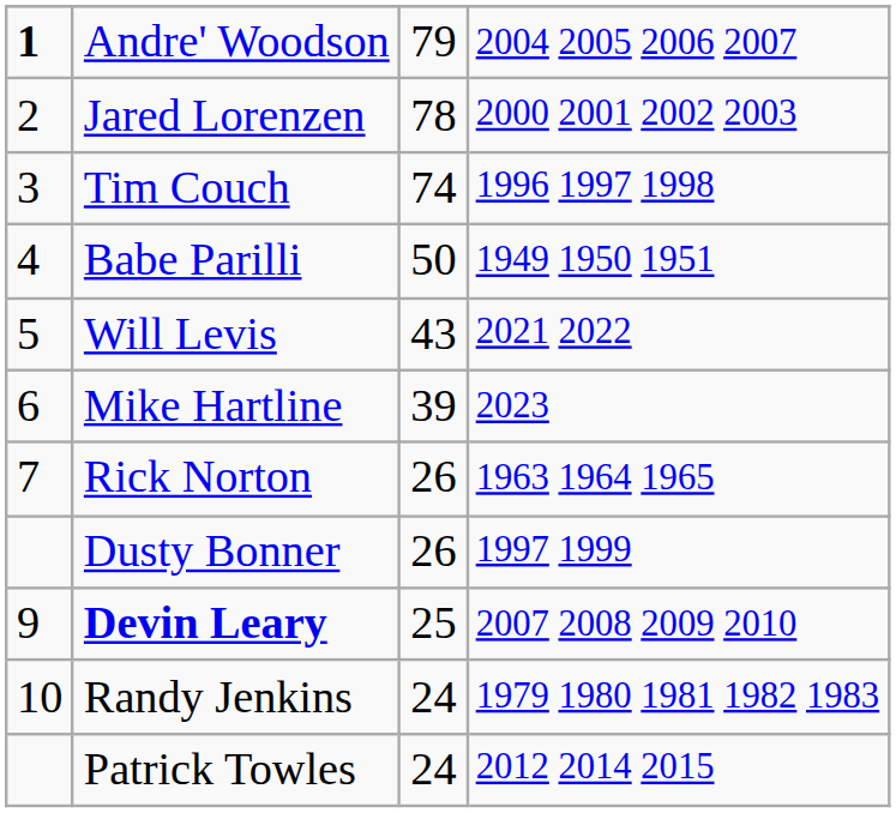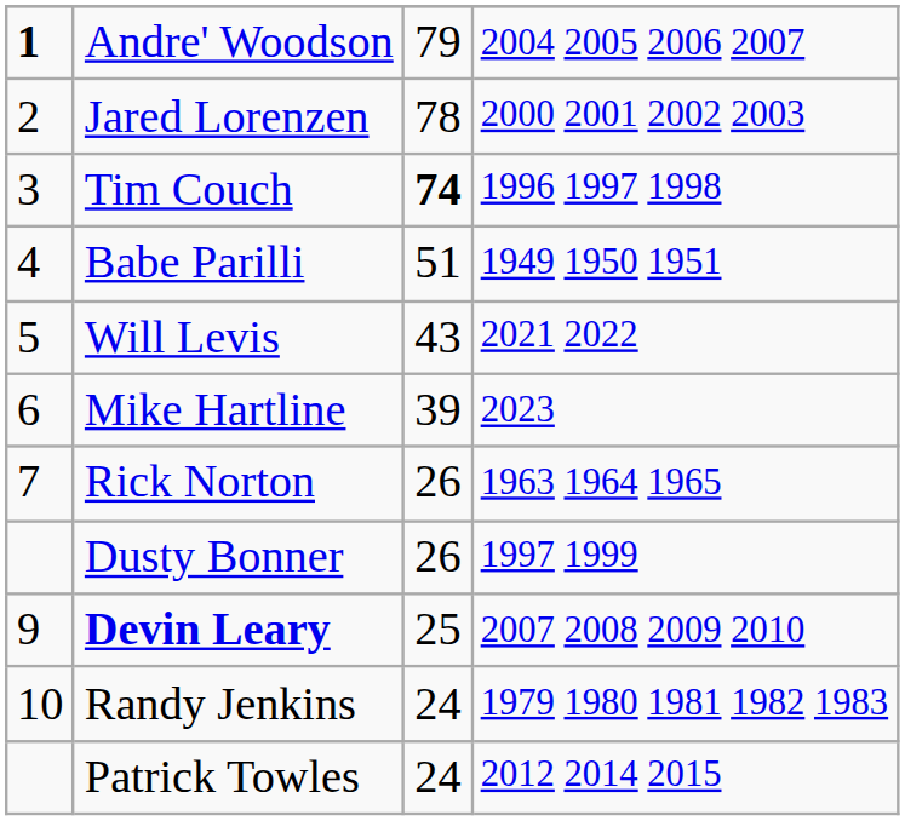 <table class="wikitable">
 <tr>
 </tr>
 <tr>
 <td><strong>1</strong></td>
 <td><a href='#'>Andre' Woodson</a></td>
 <td>79</td>
 <td style="font-size:80%;"><a href='#'>2004</a> <a href='#'>2005</a> <a href='#'>2006</a> <a href='#'>2007</a></td>
 </tr>
 <tr>
 <td>2</td>
 <td><a href='#'>Jared Lorenzen</a></td>
 <td>78</td>
 <td style="font-size:80%;"><a href='#'>2000</a> <a href='#'>2001</a> <a href='#'>2002</a> <a href='#'>2003</a></td>
 </tr>
 <tr>
 <td>3</td>
 <td><a href='#'>Tim Couch</a></td>
-<td>74</td>
+<td><strong>74</strong></td>
 <td style="font-size:80%;"><a href='#'>1996</a> <a href='#'>1997</a> <a href='#'>1998</a></td>
 </tr>
 <tr>
 <td>4</td>
 <td><a href='#'>Babe Parilli</a></td>
-<td>50</td>
+<td>51</td>
 <td style="font-size:80%;"><a href='#'>1949</a> <a href='#'>1950</a> <a href='#'>1951</a></td>
 </tr>
 <tr>
 <td>5</td>
 <td><a href='#'>Will Levis</a></td>
 <td>43</td>
 <td style="font-size:80%;"><a href='#'>2021</a> <a href='#'>2022</a></td>
 </tr>
 <tr>
 <td>6</td>
 <td><a href='#'>Mike Hartline</a></td>
 <td>39</td>
 <td style="font-size:80%;"><a href='#'>2023</a></td>
 </tr>
 <tr>
 <td>7</td>
 <td><a href='#'>Rick Norton</a></td>
 <td>26</td>
 <td style="font-size:80%;"><a href='#'>1963</a> <a href='#'>1964</a> <a href='#'>1965</a></td>
 </tr>
 <tr>
 <td></td>
 <td><a href='#'>Dusty Bonner</a></td>
 <td>26</td>
 <td style="font-size:80%;"><a href='#'>1997</a> <a href='#'>1999</a></td>
 </tr>
 <tr>
 <td>9</td>
 <td><strong><a href='#'>Devin Leary</a></strong></td>
 <td>25</td>
 <td style="font-size:80%;"><a href='#'>2007</a> <a href='#'>2008</a> <a href='#'>2009</a> <a href='#'>2010</a></td>
 </tr>
 <tr>
 <td>10</td>
 <td>Randy Jenkins</td>
 <td>24</td>
 <td style="font-size:80%;"><a href='#'>1979</a> <a href='#'>1980</a> <a href='#'>1981</a> <a href='#'>1982</a> <a href='#'>1983</a></td>
 </tr>
 <tr>
 <td></td>
 <td>Patrick Towles</td>
 <td>24</td>
 <td style="font-size:80%;"><a href='#'>2012</a> <a href='#'>2014</a> <a href='#'>2015</a></td>
 </tr>
 </table>
